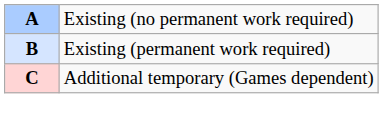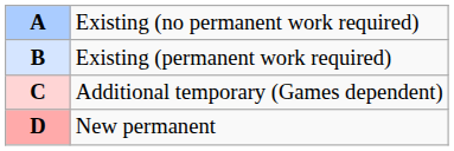 <table class="wikitable">
 <tr>
 <th scope="col" style="text-align:center; width:40px; background-color:#aaccff;">A</th>
 <td>Existing (no permanent work required)</td>
 </tr>
 <tr>
 <th scope="col" style="text-align:center; width:40px; background-color:#d5e5ff;">B</th>
 <td>Existing (permanent work required)</td>
 </tr>
 <tr>
 <th scope="col" style="text-align:center; width:40px; background-color:#ffd5d5;">C</th>
 <td>Additional temporary (Games dependent)</td>
 </tr>
+<tr>
+<th scope="col" style="text-align:center; width:40px; background-color:#ffaaaa;">D</th>
+<td>New permanent</td>
+</tr>
 </table>
